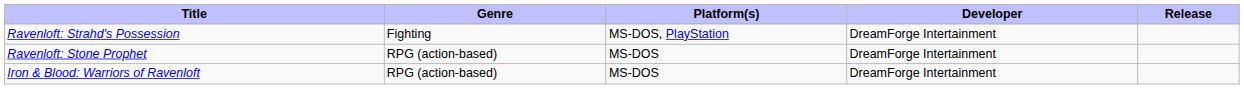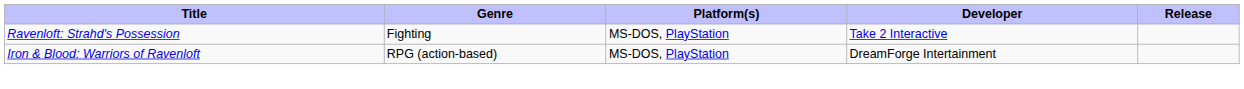 <table class="wikitable sortable" style="text-align:left; width:100%;">
 <tr>
 <th style="background:#C0C0FF;">Title</th>
 <th style="background:#C0C0FF;">Genre</th>
 <th style="background:#C0C0FF;">Platform(s)</th>
 <th style="background:#C0C0FF;">Developer</th>
 <th style="background:#C0C0FF;">Release</th>
 </tr>
 <tr>
 <td><em><a href='#'>Ravenloft: Strahd's Possession</a></em></td>
 <td>Fighting</td>
 <td>MS-DOS, <a href='#'>PlayStation</a></td>
-<td>DreamForge Intertainment</td>
-<td></td>
-</tr>
-<tr>
-<td><em><a href='#'>Ravenloft: Stone Prophet</a></em></td>
-<td>RPG (action-based)</td>
-<td>MS-DOS</td>
-<td>DreamForge Intertainment</td>
+<td><a href='#'>Take 2 Interactive</a></td>
 <td></td>
 </tr>
 <tr>
 <td><em><a href='#'>Iron & Blood: Warriors of Ravenloft</a></em></td>
 <td>RPG (action-based)</td>
-<td>MS-DOS</td>
+<td>MS-DOS, <a href='#'>PlayStation</a></td>
 <td>DreamForge Intertainment</td>
 <td></td>
 </tr>
 </table>
